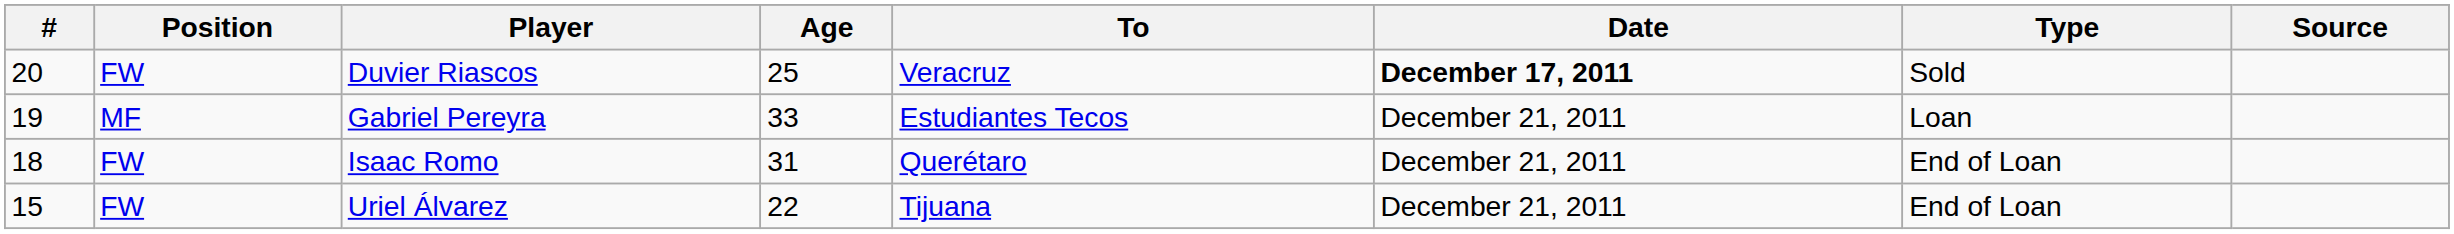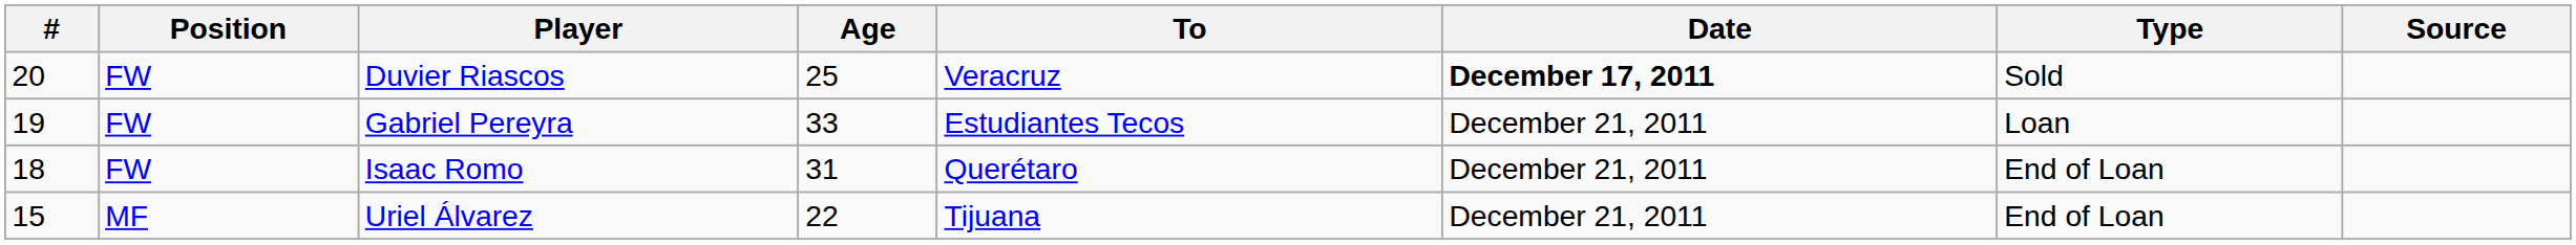 <table class="wikitable sortable" style="width:83%; text-align:center; font-size:95%; text-align:left;">
 <tr>
 <th><strong>#</strong></th>
 <th><strong>Position</strong></th>
 <th><strong>Player</strong></th>
 <th><strong>Age</strong></th>
 <th><strong>To</strong></th>
 <th><strong>Date</strong></th>
 <th><strong>Type</strong></th>
 <th><strong>Source</strong></th>
 </tr>
 <tr>
 <td>20</td>
 <td><a href='#'>FW</a></td>
 <td> <a href='#'>Duvier Riascos</a></td>
 <td>25</td>
 <td> <a href='#'>Veracruz</a></td>
 <td><strong>December 17, 2011</strong></td>
 <td>Sold</td>
 <td></td>
 </tr>
 <tr>
 <td>19</td>
-<td><a href='#'>MF</a></td>
+<td><a href='#'>FW</a></td>
 <td> <a href='#'>Gabriel Pereyra</a></td>
 <td>33</td>
 <td> <a href='#'>Estudiantes Tecos</a></td>
 <td>December 21, 2011</td>
 <td>Loan</td>
 <td></td>
 </tr>
 <tr>
 <td>18</td>
 <td><a href='#'>FW</a></td>
 <td> <a href='#'>Isaac Romo</a></td>
 <td>31</td>
 <td> <a href='#'>Querétaro</a></td>
 <td>December 21, 2011</td>
 <td>End of Loan</td>
 <td></td>
 </tr>
 <tr>
 <td>15</td>
-<td><a href='#'>FW</a></td>
+<td><a href='#'>MF</a></td>
 <td> <a href='#'>Uriel Álvarez</a></td>
 <td>22</td>
 <td> <a href='#'>Tijuana</a></td>
 <td>December 21, 2011</td>
 <td>End of Loan</td>
 <td></td>
 </tr>
 </table>
